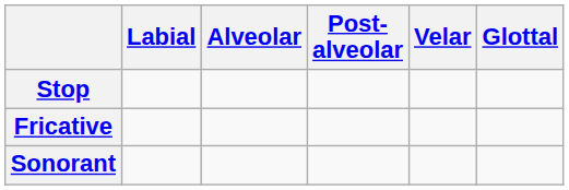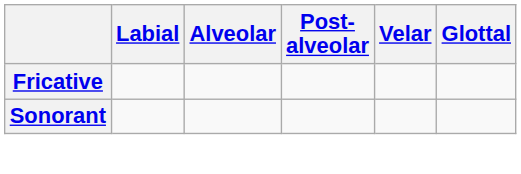 <table class="wikitable">
 <tr>
 <th></th>
 <th><a href='#'>Labial</a></th>
 <th><a href='#'>Alveolar</a></th>
 <th><a href='#'>Post-<br>alveolar</a></th>
 <th><a href='#'>Velar</a></th>
 <th><a href='#'>Glottal</a></th>
-</tr>
-<tr align="center">
-<th><a href='#'>Stop</a></th>
-<td></td>
-<td></td>
-<td></td>
-<td></td>
-<td></td>
 </tr>
 <tr align="center">
 <th><a href='#'>Fricative</a></th>
 <td></td>
 <td></td>
 <td></td>
 <td></td>
 <td></td>
 </tr>
 <tr align="center">
 <th><a href='#'>Sonorant</a></th>
 <td></td>
 <td></td>
 <td></td>
 <td></td>
 <td></td>
 </tr>
 </table>
